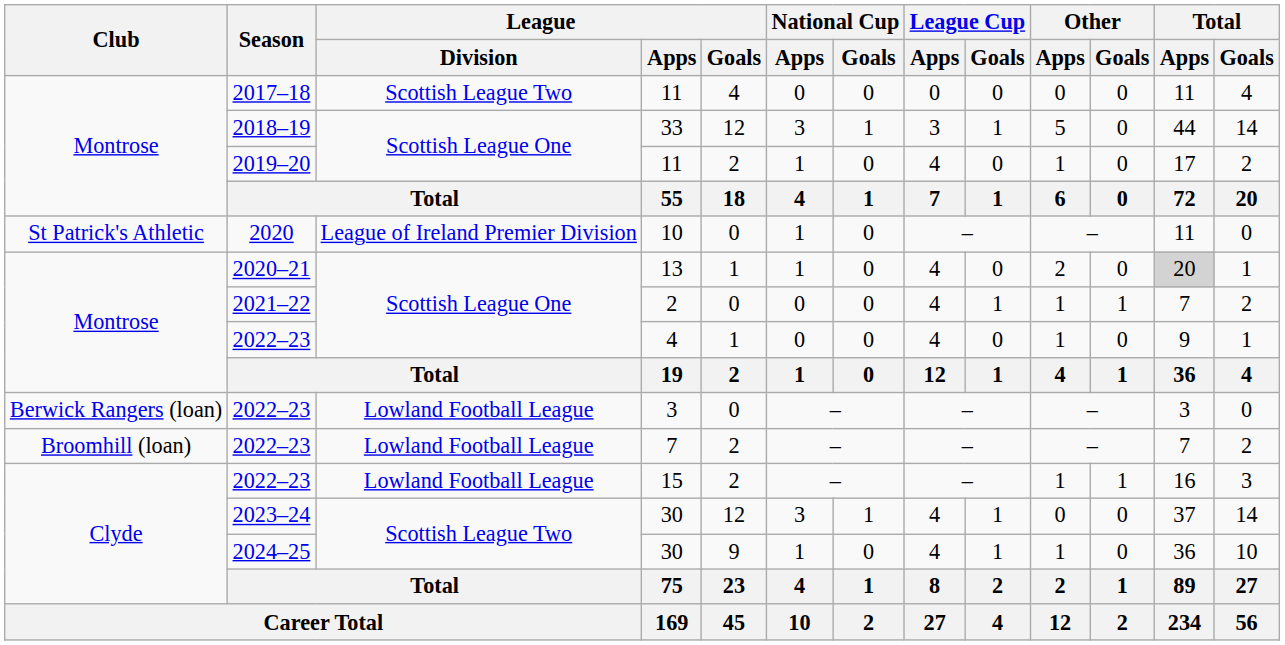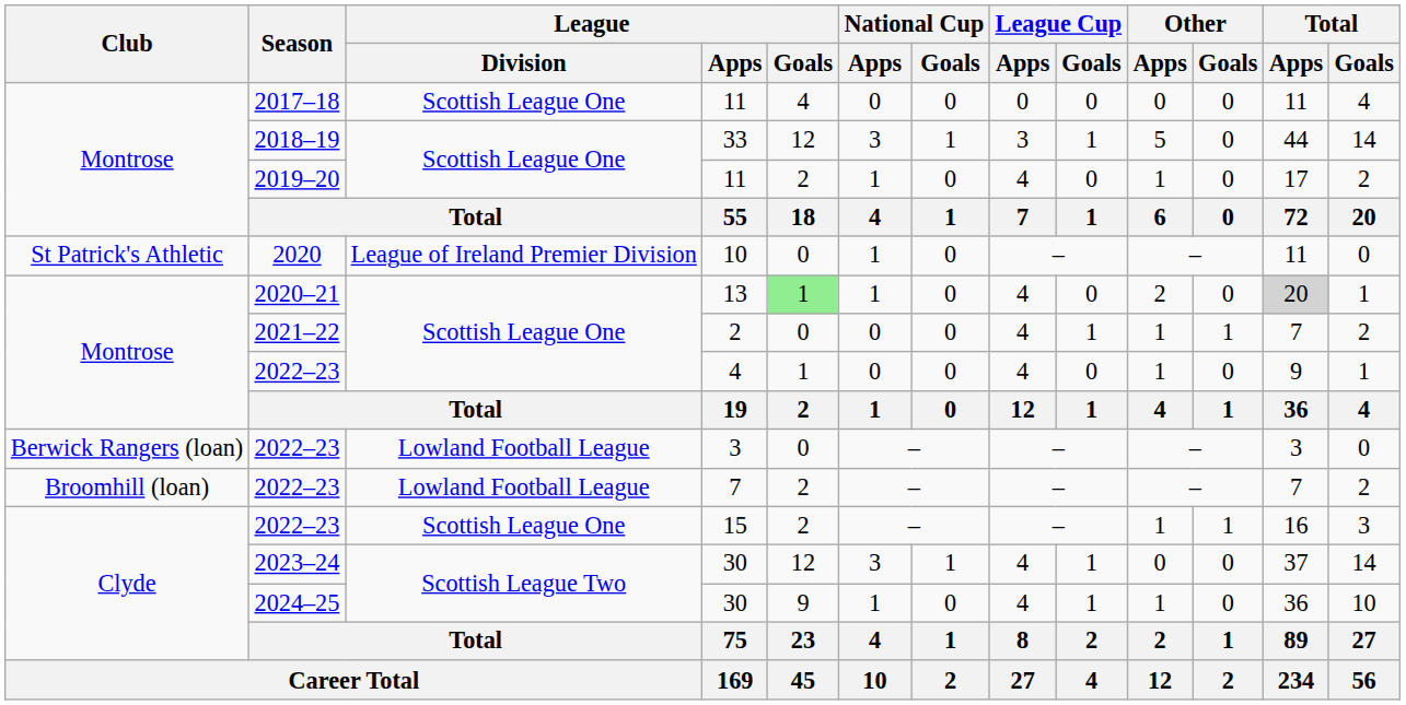 <table class="wikitable" style="text-align:center">
 <tr>
 <th rowspan="2">Club</th>
 <th rowspan="2">Season</th>
 <th colspan="3">League</th>
 <th colspan="2">National Cup</th>
 <th colspan="2"><a href='#'>League Cup</a></th>
 <th colspan="2">Other</th>
 <th colspan="2">Total</th>
 </tr>
 <tr>
 <th>Division</th>
 <th>Apps</th>
 <th>Goals</th>
 <th>Apps</th>
 <th>Goals</th>
 <th>Apps</th>
 <th>Goals</th>
 <th>Apps</th>
 <th>Goals</th>
 <th>Apps</th>
 <th>Goals</th>
 </tr>
 <tr>
 <td rowspan="4"><a href='#'>Montrose</a></td>
 <td><a href='#'>2017–18</a></td>
-<td><a href='#'>Scottish League Two</a></td>
+<td><a href='#'>Scottish League One</a></td>
 <td>11</td>
 <td>4</td>
 <td>0</td>
 <td>0</td>
 <td>0</td>
 <td>0</td>
 <td>0</td>
 <td>0</td>
 <td>11</td>
 <td>4</td>
 </tr>
 <tr>
 <td><a href='#'>2018–19</a></td>
 <td rowspan="2"><a href='#'>Scottish League One</a></td>
 <td>33</td>
 <td>12</td>
 <td>3</td>
 <td>1</td>
 <td>3</td>
 <td>1</td>
 <td>5</td>
 <td>0</td>
 <td>44</td>
 <td>14</td>
 </tr>
 <tr>
 <td><a href='#'>2019–20</a></td>
 <td>11</td>
 <td>2</td>
 <td>1</td>
 <td>0</td>
 <td>4</td>
 <td>0</td>
 <td>1</td>
 <td>0</td>
 <td>17</td>
 <td>2</td>
 </tr>
 <tr>
 <th colspan="2">Total</th>
 <th>55</th>
 <th>18</th>
 <th>4</th>
 <th>1</th>
 <th>7</th>
 <th>1</th>
 <th>6</th>
 <th>0</th>
 <th>72</th>
 <th>20</th>
 </tr>
 <tr>
 <td><a href='#'>St Patrick's Athletic</a></td>
 <td><a href='#'>2020</a></td>
 <td><a href='#'>League of Ireland Premier Division</a></td>
 <td>10</td>
 <td>0</td>
 <td>1</td>
 <td>0</td>
 <td colspan="2">–</td>
 <td colspan="2">–</td>
 <td>11</td>
 <td>0</td>
 </tr>
 <tr>
 <td rowspan="4"><a href='#'>Montrose</a></td>
 <td><a href='#'>2020–21</a></td>
 <td rowspan="3"><a href='#'>Scottish League One</a></td>
 <td>13</td>
-<td>1</td>
+<td style="background: lightgreen;">1</td>
 <td>1</td>
 <td>0</td>
 <td>4</td>
 <td>0</td>
 <td>2</td>
 <td>0</td>
 <td style="background: lightgrey;">20</td>
 <td>1</td>
 </tr>
 <tr>
 <td><a href='#'>2021–22</a></td>
 <td>2</td>
 <td>0</td>
 <td>0</td>
 <td>0</td>
 <td>4</td>
 <td>1</td>
 <td>1</td>
 <td>1</td>
 <td>7</td>
 <td>2</td>
 </tr>
 <tr>
 <td><a href='#'>2022–23</a></td>
 <td>4</td>
 <td>1</td>
 <td>0</td>
 <td>0</td>
 <td>4</td>
 <td>0</td>
 <td>1</td>
 <td>0</td>
 <td>9</td>
 <td>1</td>
 </tr>
 <tr>
 <th colspan="2">Total</th>
 <th>19</th>
 <th>2</th>
 <th>1</th>
 <th>0</th>
 <th>12</th>
 <th>1</th>
 <th>4</th>
 <th>1</th>
 <th>36</th>
 <th>4</th>
 </tr>
 <tr>
 <td><a href='#'>Berwick Rangers</a> (loan)</td>
 <td><a href='#'>2022–23</a></td>
 <td><a href='#'>Lowland Football League</a></td>
 <td>3</td>
 <td>0</td>
 <td colspan="2">–</td>
 <td colspan="2">–</td>
 <td colspan="2">–</td>
 <td>3</td>
 <td>0</td>
 </tr>
 <tr>
 <td><a href='#'>Broomhill</a> (loan)</td>
 <td><a href='#'>2022–23</a></td>
 <td><a href='#'>Lowland Football League</a></td>
 <td>7</td>
 <td>2</td>
 <td colspan="2">–</td>
 <td colspan="2">–</td>
 <td colspan="2">–</td>
 <td>7</td>
 <td>2</td>
 </tr>
 <tr>
 <td rowspan="4"><a href='#'>Clyde</a></td>
 <td><a href='#'>2022–23</a></td>
-<td><a href='#'>Lowland Football League</a></td>
+<td><a href='#'>Scottish League One</a></td>
 <td>15</td>
 <td>2</td>
 <td colspan="2">–</td>
 <td colspan="2">–</td>
 <td>1</td>
 <td>1</td>
 <td>16</td>
 <td>3</td>
 </tr>
 <tr>
 <td><a href='#'>2023–24</a></td>
 <td rowspan="2"><a href='#'>Scottish League Two</a></td>
 <td>30</td>
 <td>12</td>
 <td>3</td>
 <td>1</td>
 <td>4</td>
 <td>1</td>
 <td>0</td>
 <td>0</td>
 <td>37</td>
 <td>14</td>
 </tr>
 <tr>
 <td><a href='#'>2024–25</a></td>
 <td>30</td>
 <td>9</td>
 <td>1</td>
 <td>0</td>
 <td>4</td>
 <td>1</td>
 <td>1</td>
 <td>0</td>
 <td>36</td>
 <td>10</td>
 </tr>
 <tr>
 <th colspan="2">Total</th>
 <th>75</th>
 <th>23</th>
 <th>4</th>
 <th>1</th>
 <th>8</th>
 <th>2</th>
 <th>2</th>
 <th>1</th>
 <th>89</th>
 <th>27</th>
 </tr>
 <tr>
 <th colspan="3">Career Total</th>
 <th>169</th>
 <th>45</th>
 <th>10</th>
 <th>2</th>
 <th>27</th>
 <th>4</th>
 <th>12</th>
 <th>2</th>
 <th>234</th>
 <th>56</th>
 </tr>
 </table>
